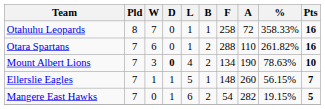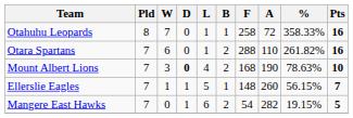 <table class="wikitable" style="text-align:center;">
 <tr>
 <th width=175>Team</th>
 <th width=20 abbr="Played">Pld</th>
 <th width=20 abbr="Won">W</th>
 <th width=20 abbr="Drawn">D</th>
 <th width=20 abbr="Lost">L</th>
 <th width=20 abbr="Bye">B</th>
 <th width=20 abbr="For">F</th>
 <th width=20 abbr="Against">A</th>
 <th width=20 abbr="Percentage">%</th>
 <th width=20 abbr="Points">Pts</th>
 </tr>
 <tr>
 <td style="text-align:left;"><a href='#'>Otahuhu Leopards</a></td>
 <td>8</td>
 <td>7</td>
 <td>0</td>
 <td>1</td>
 <td>1</td>
 <td>258</td>
 <td>72</td>
 <td>358.33%</td>
 <td><strong>16</strong></td>
 </tr>
 <tr>
 <td style="text-align:left;"><a href='#'>Otara Spartans</a></td>
 <td>7</td>
 <td>6</td>
 <td>0</td>
 <td>1</td>
 <td>2</td>
 <td>288</td>
 <td>110</td>
 <td>261.82%</td>
 <td><strong>16</strong></td>
 </tr>
 <tr>
 <td style="text-align:left;"><a href='#'>Mount Albert Lions</a></td>
 <td>7</td>
 <td>3</td>
 <td><strong>0</strong></td>
 <td>4</td>
 <td>2</td>
-<td>134</td>
+<td>168</td>
 <td>190</td>
 <td>78.63%</td>
 <td><strong>10</strong></td>
 </tr>
 <tr>
 <td style="text-align:left;"><a href='#'>Ellerslie Eagles</a></td>
 <td>7</td>
 <td>1</td>
 <td>1</td>
 <td>5</td>
 <td>1</td>
 <td>148</td>
 <td>260</td>
 <td>56.15%</td>
 <td><strong>7</strong></td>
 </tr>
 <tr>
 <td style="text-align:left;"><a href='#'>Mangere East Hawks</a></td>
 <td>7</td>
 <td>0</td>
 <td>1</td>
 <td>6</td>
 <td>2</td>
 <td>54</td>
 <td>282</td>
 <td>19.15%</td>
 <td><strong>5</strong></td>
 </tr>
 <tr>
 </tr>
 </table>
